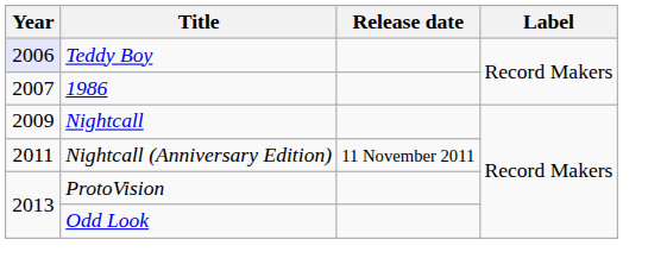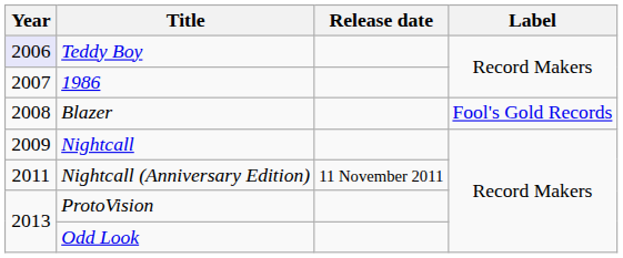 <table class="wikitable">
 <tr>
 <th style="text-align:center; width:35px;">Year</th>
 <th>Title</th>
 <th style="text-align:center;">Release date</th>
 <th>Label</th>
 </tr>
 <tr>
 <td style="background: lavender; text-align:center;">2006</td>
 <td><em><a href='#'>Teddy Boy</a></em></td>
 <td style="text-align:center;"></td>
 <td style="text-align:center;" rowspan="2">Record Makers</td>
 </tr>
 <tr>
 <td style="text-align:center;">2007</td>
 <td><em><a href='#'>1986</a></em></td>
 <td style="text-align:center;"></td>
+</tr>
+<tr>
+<td style="text-align:center;">2008</td>
+<td><em>Blazer</em></td>
+<td style="text-align:center;"></td>
+<td style="text-align:center;"><a href='#'>Fool's Gold Records</a></td>
 </tr>
 <tr>
 <td style="text-align:center;">2009</td>
 <td><em><a href='#'>Nightcall</a></em></td>
 <td style="text-align:center;"></td>
 <td style="text-align:center;" rowspan="4">Record Makers</td>
 </tr>
 <tr>
 <td style="text-align:center;">2011</td>
 <td><em>Nightcall (Anniversary Edition)</em></td>
 <td style="text-align:center;"><small>11 November 2011</small></td>
 </tr>
 <tr>
 <td style="text-align:center;" rowspan=2>2013</td>
 <td><em>ProtoVision</em></td>
 <td style="text-align:center;"></td>
 </tr>
 <tr>
 <td><em><a href='#'>Odd Look</a></em></td>
 <td style="text-align:center;"></td>
 </tr>
 </table>
